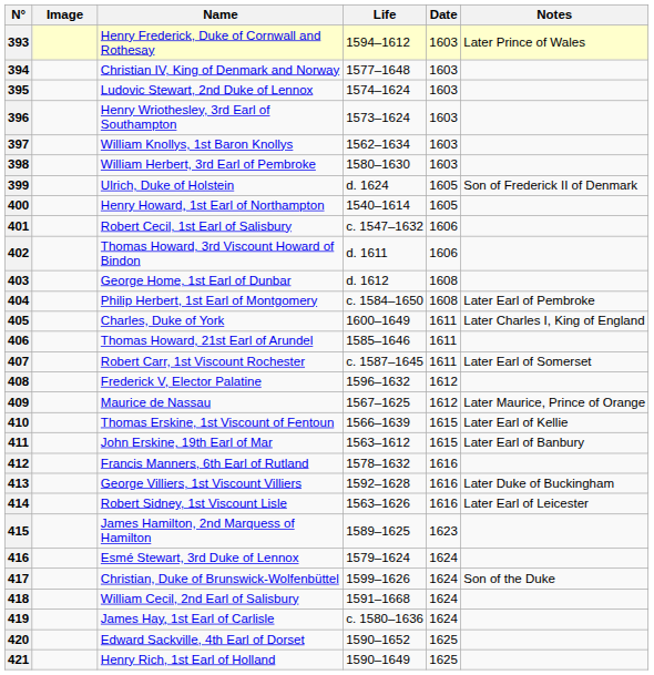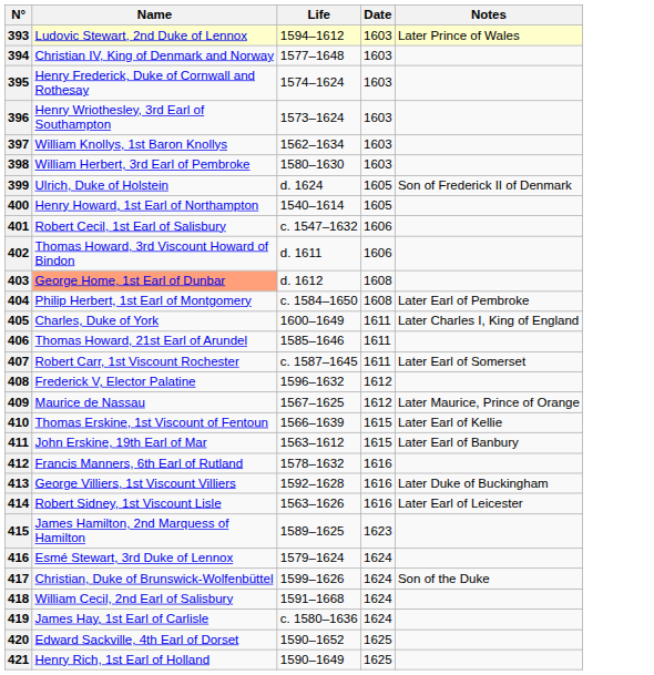 <table class="wikitable">
 <tr>
 <th>N°</th>
-<th style="width: 75px;">Image</th>
 <th style="width: 300px;">Name</th>
 <th>Life</th>
 <th>Date</th>
 <th>Notes</th>
 </tr>
 <tr bgcolor="#FFFFCC" id="James I">
 <th>393</th>
-<td></td>
-<td><a href='#'>Henry Frederick, Duke of Cornwall and Rothesay</a></td>
+<td><a href='#'>Ludovic Stewart, 2nd Duke of Lennox</a></td>
 <td>1594–1612</td>
 <td>1603</td>
 <td>Later Prince of Wales</td>
 </tr>
 <tr>
 <th>394</th>
-<td></td>
 <td><a href='#'>Christian IV, King of Denmark and Norway</a></td>
 <td>1577–1648</td>
 <td>1603</td>
 <td></td>
 </tr>
 <tr>
 <th>395</th>
-<td></td>
-<td><a href='#'>Ludovic Stewart, 2nd Duke of Lennox</a></td>
+<td><a href='#'>Henry Frederick, Duke of Cornwall and Rothesay</a></td>
 <td>1574–1624</td>
 <td>1603</td>
 <td></td>
 </tr>
 <tr>
 <th>396</th>
-<td></td>
 <td><a href='#'>Henry Wriothesley, 3rd Earl of Southampton</a></td>
 <td>1573–1624</td>
 <td>1603</td>
 <td></td>
 </tr>
 <tr>
 <th>397</th>
-<td></td>
 <td><a href='#'>William Knollys, 1st Baron Knollys</a></td>
 <td>1562–1634</td>
 <td>1603</td>
 <td></td>
 </tr>
 <tr>
 <th>398</th>
-<td></td>
 <td><a href='#'>William Herbert, 3rd Earl of Pembroke</a></td>
 <td>1580–1630</td>
 <td>1603</td>
 <td></td>
 </tr>
 <tr>
 <th>399</th>
-<td></td>
 <td><a href='#'>Ulrich, Duke of Holstein</a></td>
 <td>d. 1624</td>
 <td>1605</td>
 <td>Son of Frederick II of Denmark</td>
 </tr>
 <tr>
 <th>400</th>
-<td></td>
 <td><a href='#'>Henry Howard, 1st Earl of Northampton</a></td>
 <td>1540–1614</td>
 <td>1605</td>
 <td></td>
 </tr>
 <tr>
 <th>401</th>
-<td></td>
 <td><a href='#'>Robert Cecil, 1st Earl of Salisbury</a></td>
 <td>c. 1547–1632</td>
 <td>1606</td>
 <td></td>
 </tr>
 <tr>
 <th>402</th>
-<td></td>
 <td><a href='#'>Thomas Howard, 3rd Viscount Howard of Bindon</a></td>
 <td>d. 1611</td>
 <td>1606</td>
 <td></td>
 </tr>
 <tr>
 <th>403</th>
-<td></td>
-<td><a href='#'>George Home, 1st Earl of Dunbar</a></td>
+<td style="background: lightsalmon;"><a href='#'>George Home, 1st Earl of Dunbar</a></td>
 <td>d. 1612</td>
 <td>1608</td>
 <td></td>
 </tr>
 <tr>
 <th>404</th>
-<td></td>
 <td><a href='#'>Philip Herbert, 1st Earl of Montgomery</a></td>
 <td>c. 1584–1650</td>
 <td>1608</td>
 <td>Later Earl of Pembroke</td>
 </tr>
 <tr>
 <th>405</th>
-<td></td>
 <td><a href='#'>Charles, Duke of York</a></td>
 <td>1600–1649</td>
 <td>1611</td>
 <td>Later Charles I, King of England</td>
 </tr>
 <tr>
 <th>406</th>
-<td></td>
 <td><a href='#'>Thomas Howard, 21st Earl of Arundel</a></td>
 <td>1585–1646</td>
 <td>1611</td>
 <td></td>
 </tr>
 <tr>
 <th>407</th>
-<td></td>
 <td><a href='#'>Robert Carr, 1st Viscount Rochester</a></td>
 <td>c. 1587–1645</td>
 <td>1611</td>
 <td>Later Earl of Somerset</td>
 </tr>
 <tr>
 <th>408</th>
-<td></td>
 <td><a href='#'>Frederick V, Elector Palatine</a></td>
 <td>1596–1632</td>
 <td>1612</td>
 <td></td>
 </tr>
 <tr>
 <th>409</th>
-<td></td>
 <td><a href='#'>Maurice de Nassau</a></td>
 <td>1567–1625</td>
 <td>1612</td>
 <td>Later Maurice, Prince of Orange</td>
 </tr>
 <tr>
 <th>410</th>
-<td></td>
 <td><a href='#'>Thomas Erskine, 1st Viscount of Fentoun</a></td>
 <td>1566–1639</td>
 <td>1615</td>
 <td>Later Earl of Kellie</td>
 </tr>
 <tr>
 <th>411</th>
-<td></td>
 <td><a href='#'>John Erskine, 19th Earl of Mar</a></td>
 <td>1563–1612</td>
 <td>1615</td>
 <td>Later Earl of Banbury</td>
 </tr>
 <tr>
 <th>412</th>
-<td></td>
 <td><a href='#'>Francis Manners, 6th Earl of Rutland</a></td>
 <td>1578–1632</td>
 <td>1616</td>
 <td></td>
 </tr>
 <tr>
 <th>413</th>
-<td></td>
 <td><a href='#'>George Villiers, 1st Viscount Villiers</a></td>
 <td>1592–1628</td>
 <td>1616</td>
 <td>Later Duke of Buckingham</td>
 </tr>
 <tr>
 <th>414</th>
-<td></td>
 <td><a href='#'>Robert Sidney, 1st Viscount Lisle</a></td>
 <td>1563–1626</td>
 <td>1616</td>
 <td>Later Earl of Leicester</td>
 </tr>
 <tr>
 <th>415</th>
-<td></td>
 <td><a href='#'>James Hamilton, 2nd Marquess of Hamilton</a></td>
 <td>1589–1625</td>
 <td>1623</td>
 <td></td>
 </tr>
 <tr>
 <th>416</th>
-<td></td>
 <td><a href='#'>Esmé Stewart, 3rd Duke of Lennox</a></td>
 <td>1579–1624</td>
 <td>1624</td>
 <td></td>
 </tr>
 <tr>
 <th>417</th>
-<td></td>
 <td><a href='#'>Christian, Duke of Brunswick-Wolfenbüttel</a></td>
 <td>1599–1626</td>
 <td>1624</td>
 <td>Son of the Duke</td>
 </tr>
 <tr>
 <th>418</th>
-<td></td>
 <td><a href='#'>William Cecil, 2nd Earl of Salisbury</a></td>
 <td>1591–1668</td>
 <td>1624</td>
 <td></td>
 </tr>
 <tr>
 <th>419</th>
-<td></td>
 <td><a href='#'>James Hay, 1st Earl of Carlisle</a></td>
 <td>c. 1580–1636</td>
 <td>1624</td>
 <td></td>
 </tr>
 <tr>
 <th>420</th>
-<td></td>
 <td><a href='#'>Edward Sackville, 4th Earl of Dorset</a></td>
 <td>1590–1652</td>
 <td>1625</td>
 <td></td>
 </tr>
 <tr>
 <th>421</th>
-<td></td>
 <td><a href='#'>Henry Rich, 1st Earl of Holland</a></td>
 <td>1590–1649</td>
 <td>1625</td>
 <td></td>
 </tr>
 </table>
